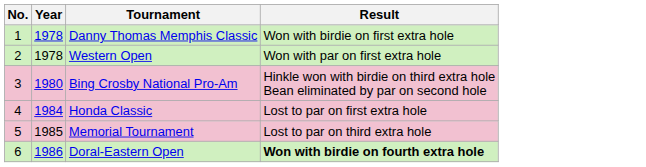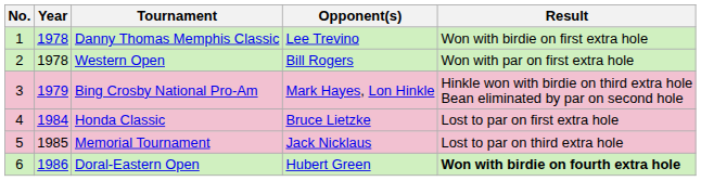 <table class="wikitable" style="font-size:95%;">
 <tr>
 <th>No.</th>
 <th>Year</th>
 <th>Tournament</th>
+<th>Opponent(s)</th>
 <th>Result</th>
 </tr>
 <tr style="background:#D0F0C0;">
 <td align=center>1</td>
 <td><a href='#'>1978</a></td>
 <td><a href='#'>Danny Thomas Memphis Classic</a></td>
+<td> <a href='#'>Lee Trevino</a></td>
 <td>Won with birdie on first extra hole</td>
 </tr>
 <tr style="background:#D0F0C0;">
 <td align=center>2</td>
 <td>1978</td>
 <td><a href='#'>Western Open</a></td>
+<td> <a href='#'>Bill Rogers</a></td>
 <td>Won with par on first extra hole</td>
 </tr>
 <tr style="background:#F2C1D1;">
 <td align=center>3</td>
-<td><a href='#'>1980</a></td>
+<td><a href='#'>1979</a></td>
 <td><a href='#'>Bing Crosby National Pro-Am</a></td>
+<td> <a href='#'>Mark Hayes</a>,  <a href='#'>Lon Hinkle</a></td>
 <td>Hinkle won with birdie on third extra hole<br>Bean eliminated by par on second hole</td>
 </tr>
 <tr style="background:#F2C1D1;">
 <td align=center>4</td>
 <td><a href='#'>1984</a></td>
 <td><a href='#'>Honda Classic</a></td>
+<td> <a href='#'>Bruce Lietzke</a></td>
 <td>Lost to par on first extra hole</td>
 </tr>
 <tr style="background:#F2C1D1;">
 <td align=center>5</td>
 <td>1985</td>
 <td><a href='#'>Memorial Tournament</a></td>
+<td> <a href='#'>Jack Nicklaus</a></td>
 <td>Lost to par on third extra hole</td>
 </tr>
 <tr style="background:#D0F0C0;">
 <td align=center>6</td>
 <td><a href='#'>1986</a></td>
 <td><a href='#'>Doral-Eastern Open</a></td>
+<td> <a href='#'>Hubert Green</a></td>
 <td><strong>Won with birdie on fourth extra hole</strong></td>
 </tr>
 </table>
